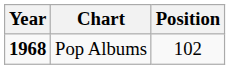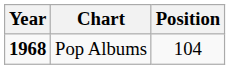 <table class="wikitable">
 <tr>
 <th>Year</th>
 <th>Chart</th>
 <th>Position</th>
 </tr>
 <tr>
 <td><strong>1968</strong></td>
 <td>Pop Albums</td>
-<td align="center">102</td>
+<td align="center">104</td>
 </tr>
 </table>
